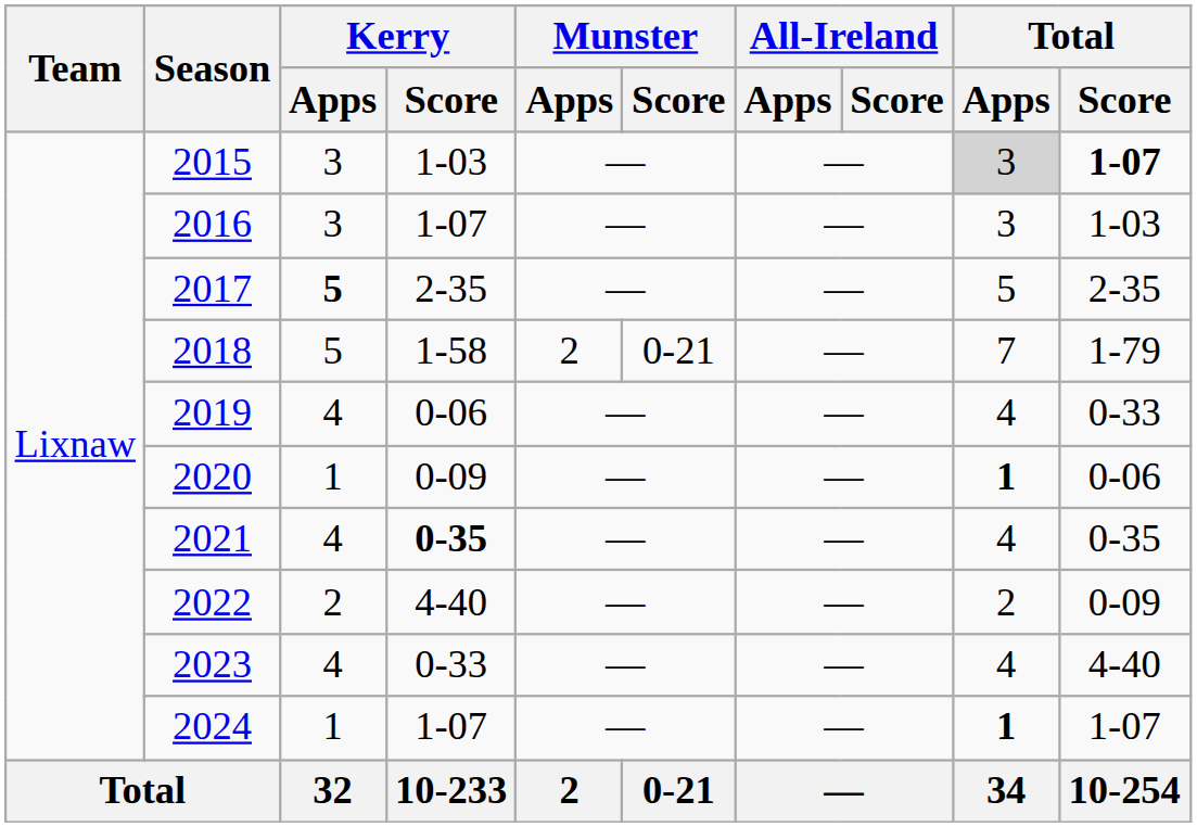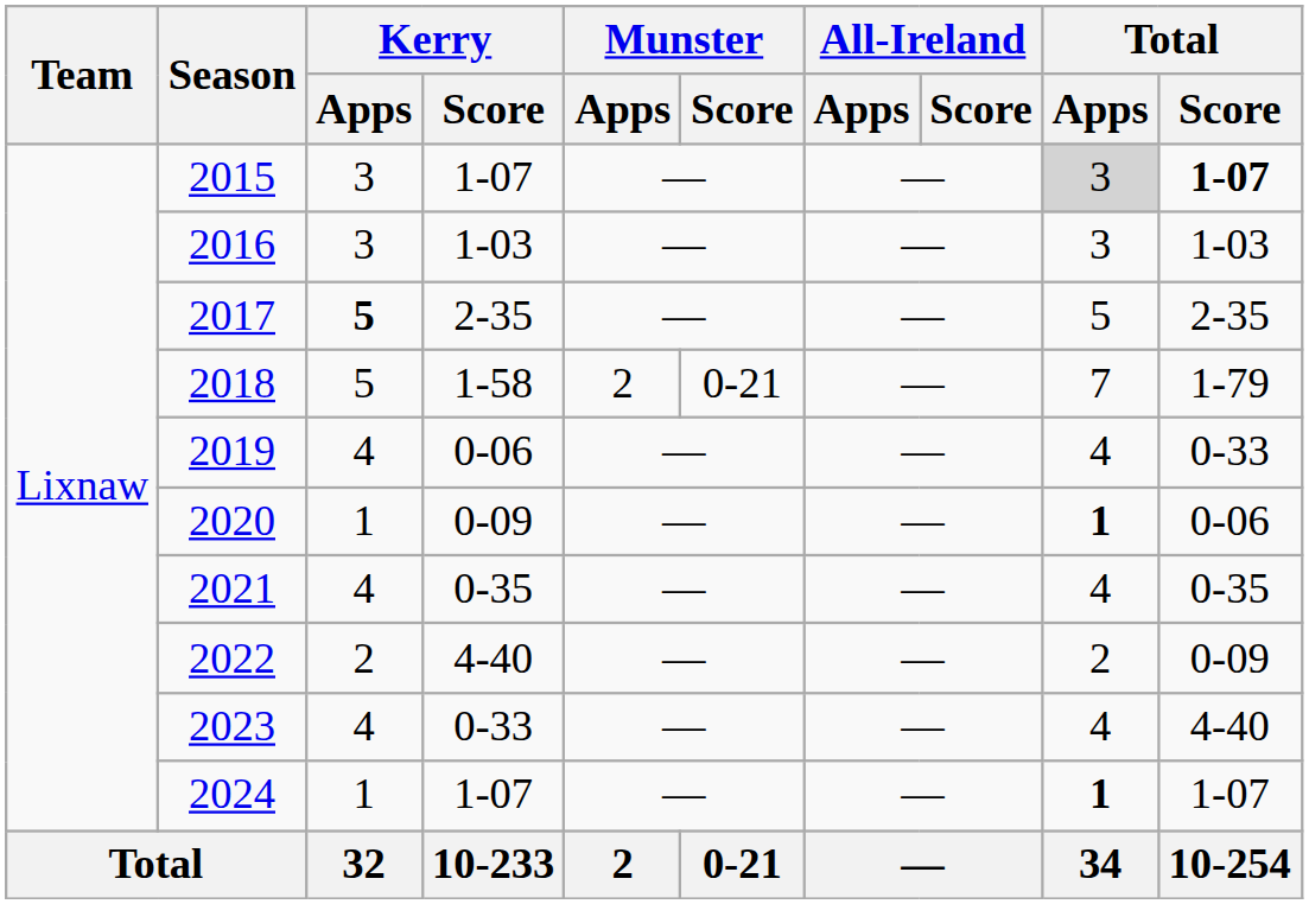 <table class="wikitable" style="text-align:center">
 <tr>
 <th rowspan="2">Team</th>
 <th rowspan="2">Season</th>
 <th colspan="2"><a href='#'>Kerry</a></th>
 <th colspan="2"><a href='#'>Munster</a></th>
 <th colspan="2"><a href='#'>All-Ireland</a></th>
 <th colspan="2">Total</th>
 </tr>
 <tr>
 <th>Apps</th>
 <th>Score</th>
 <th>Apps</th>
 <th>Score</th>
 <th>Apps</th>
 <th>Score</th>
 <th>Apps</th>
 <th>Score</th>
 </tr>
 <tr>
 <td rowspan="10"><a href='#'>Lixnaw</a></td>
 <td><a href='#'>2015</a></td>
 <td>3</td>
-<td>1-03</td>
+<td>1-07</td>
 <td colspan=2>—</td>
 <td colspan=2>—</td>
 <td style="background: lightgrey;">3</td>
 <td><strong>1-07</strong></td>
 </tr>
 <tr>
 <td><a href='#'>2016</a></td>
 <td>3</td>
-<td>1-07</td>
+<td>1-03</td>
 <td colspan=2>—</td>
 <td colspan=2>—</td>
 <td>3</td>
 <td>1-03</td>
 </tr>
 <tr>
 <td><a href='#'>2017</a></td>
 <td><strong>5</strong></td>
 <td>2-35</td>
 <td colspan=2>—</td>
 <td colspan=2>—</td>
 <td>5</td>
 <td>2-35</td>
 </tr>
 <tr>
 <td><a href='#'>2018</a></td>
 <td>5</td>
 <td>1-58</td>
 <td>2</td>
 <td>0-21</td>
 <td colspan=2>—</td>
 <td>7</td>
 <td>1-79</td>
 </tr>
 <tr>
 <td><a href='#'>2019</a></td>
 <td>4</td>
 <td>0-06</td>
 <td colspan=2>—</td>
 <td colspan=2>—</td>
 <td>4</td>
 <td>0-33</td>
 </tr>
 <tr>
 <td><a href='#'>2020</a></td>
 <td>1</td>
 <td>0-09</td>
 <td colspan=2>—</td>
 <td colspan=2>—</td>
 <td><strong>1</strong></td>
 <td>0-06</td>
 </tr>
 <tr>
 <td><a href='#'>2021</a></td>
 <td>4</td>
-<td><strong>0-35</strong></td>
+<td>0-35</td>
 <td colspan=2>—</td>
 <td colspan=2>—</td>
 <td>4</td>
 <td>0-35</td>
 </tr>
 <tr>
 <td><a href='#'>2022</a></td>
 <td>2</td>
 <td>4-40</td>
 <td colspan=2>—</td>
 <td colspan=2>—</td>
 <td>2</td>
 <td>0-09</td>
 </tr>
 <tr>
 <td><a href='#'>2023</a></td>
 <td>4</td>
 <td>0-33</td>
 <td colspan=2>—</td>
 <td colspan=2>—</td>
 <td>4</td>
 <td>4-40</td>
 </tr>
 <tr>
 <td><a href='#'>2024</a></td>
 <td>1</td>
 <td>1-07</td>
 <td colspan=2>—</td>
 <td colspan=2>—</td>
 <td><strong>1</strong></td>
 <td>1-07</td>
 </tr>
 <tr>
 <th colspan="2">Total</th>
 <th>32</th>
 <th>10-233</th>
 <th>2</th>
 <th>0-21</th>
 <th colspan=2>—</th>
 <th>34</th>
 <th>10-254</th>
 </tr>
 </table>
